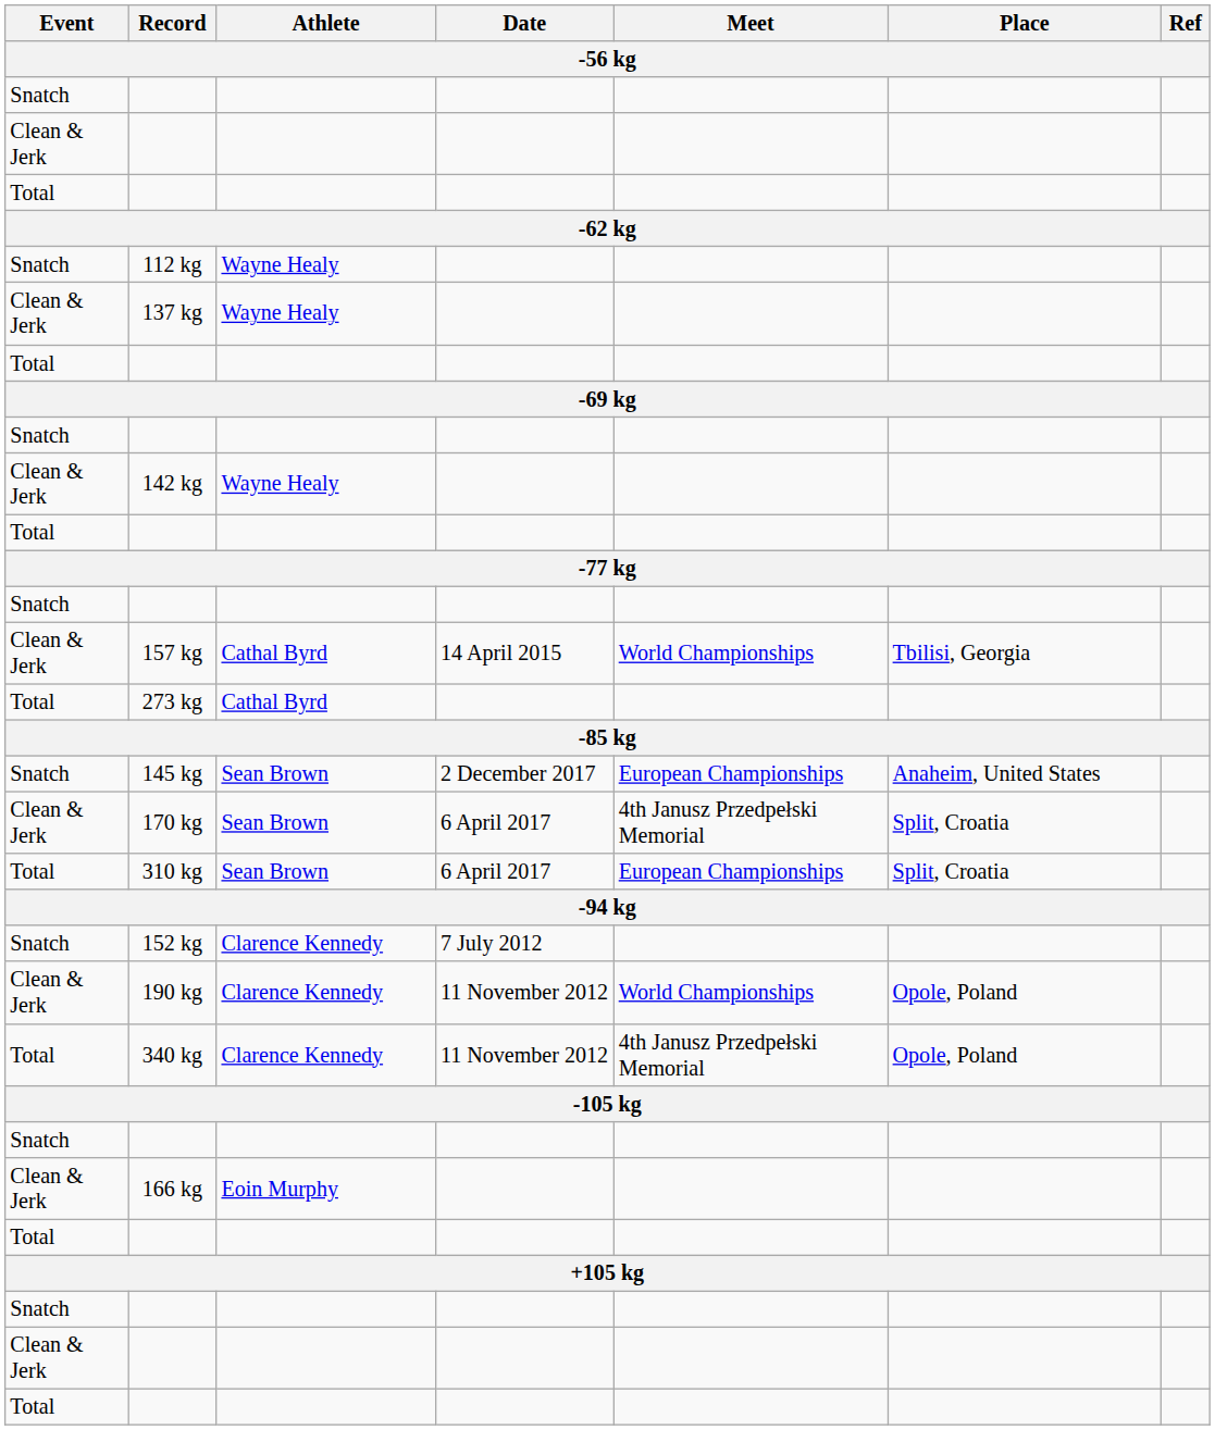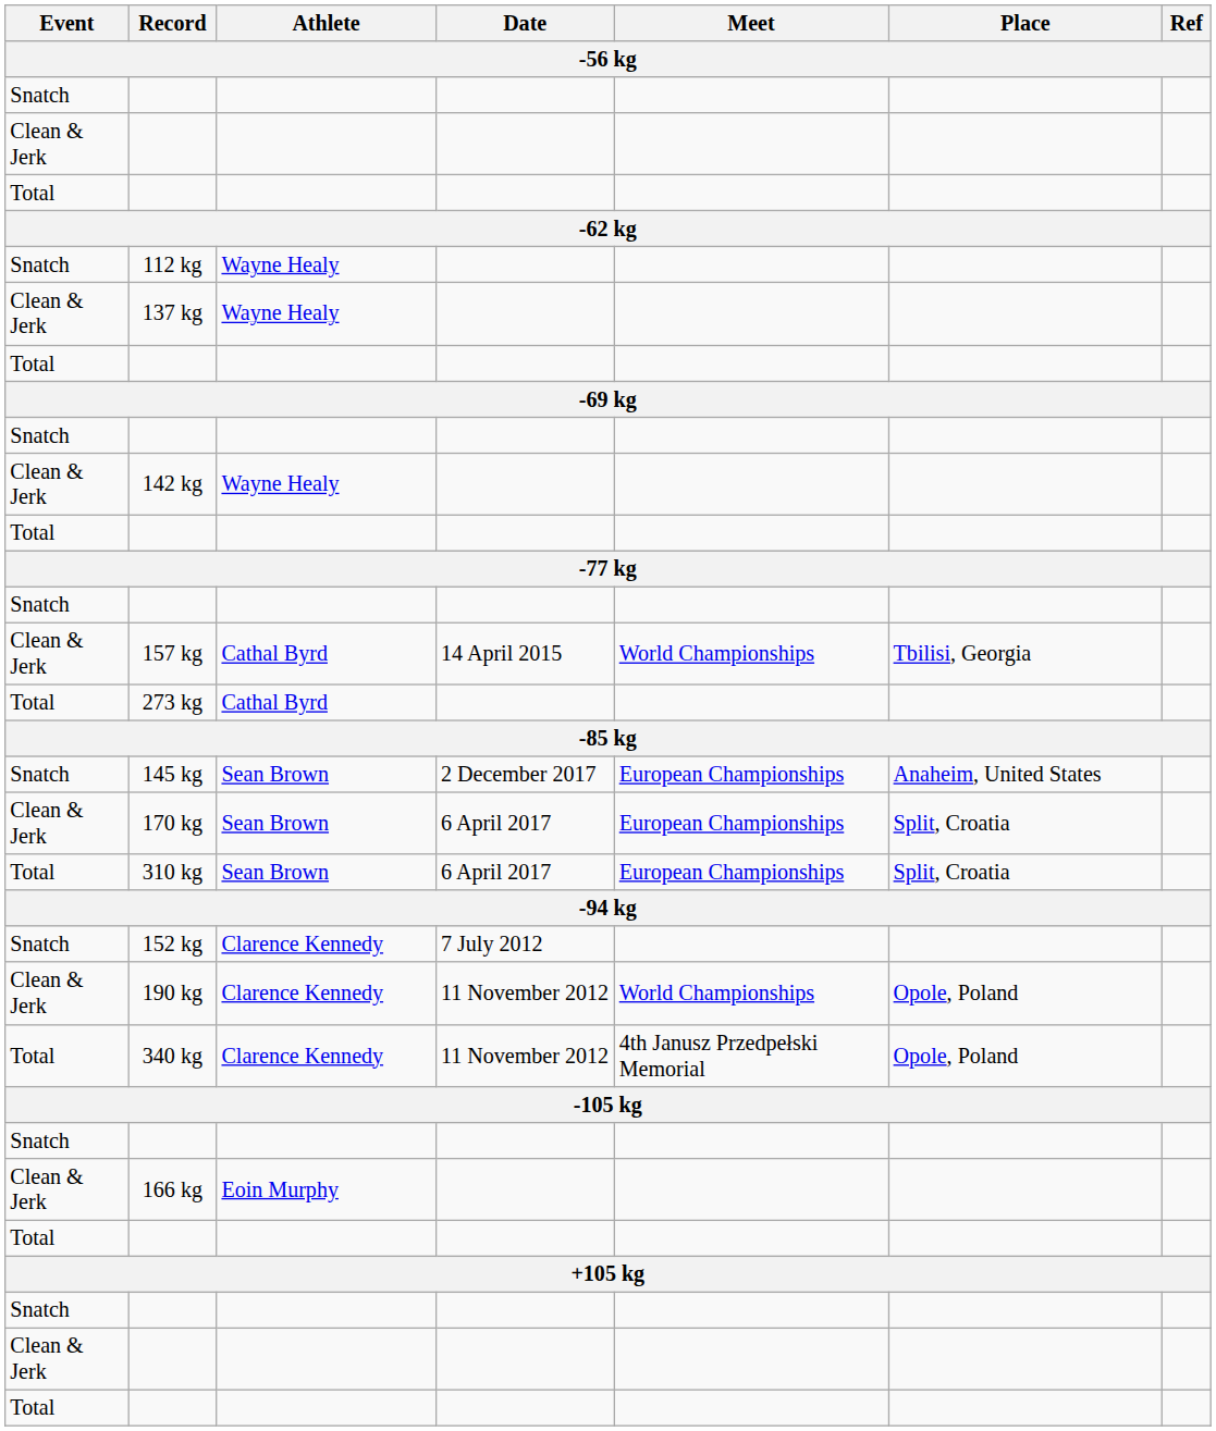 <table class="wikitable" style="font-size:95%; width: 95%;">
 <tr>
 <th width=9%>Event</th>
 <th width=6%>Record</th>
 <th width=16%>Athlete</th>
 <th width=13%>Date</th>
 <th width=20%>Meet</th>
 <th width=20%>Place</th>
 <th width=3%>Ref</th>
 </tr>
 <tr bgcolor="#DDDDDD">
 <th colspan="7">-56 kg</th>
 </tr>
 <tr>
 <td>Snatch</td>
 <td></td>
 <td></td>
 <td></td>
 <td></td>
 <td></td>
 <td></td>
 </tr>
 <tr>
 <td>Clean & Jerk</td>
 <td></td>
 <td></td>
 <td></td>
 <td></td>
 <td></td>
 <td></td>
 </tr>
 <tr>
 <td>Total</td>
 <td></td>
 <td></td>
 <td></td>
 <td></td>
 <td></td>
 <td></td>
 </tr>
 <tr bgcolor="#DDDDDD">
 <th colspan="7">-62 kg</th>
 </tr>
 <tr>
 <td>Snatch</td>
 <td align=center>112 kg</td>
 <td><a href='#'>Wayne Healy</a></td>
 <td></td>
 <td></td>
 <td></td>
 <td></td>
 </tr>
 <tr>
 <td>Clean & Jerk</td>
 <td align=center>137 kg</td>
 <td><a href='#'>Wayne Healy</a></td>
 <td></td>
 <td></td>
 <td></td>
 <td></td>
 </tr>
 <tr>
 <td>Total</td>
 <td></td>
 <td></td>
 <td></td>
 <td></td>
 <td></td>
 <td></td>
 </tr>
 <tr bgcolor="#DDDDDD">
 <th colspan="7">-69 kg</th>
 </tr>
 <tr>
 <td>Snatch</td>
 <td></td>
 <td></td>
 <td></td>
 <td></td>
 <td></td>
 <td></td>
 </tr>
 <tr>
 <td>Clean & Jerk</td>
 <td align=center>142 kg</td>
 <td><a href='#'>Wayne Healy</a></td>
 <td></td>
 <td></td>
 <td></td>
 <td></td>
 </tr>
 <tr>
 <td>Total</td>
 <td></td>
 <td></td>
 <td></td>
 <td></td>
 <td></td>
 <td></td>
 </tr>
 <tr bgcolor="#DDDDDD">
 <th colspan="7">-77 kg</th>
 </tr>
 <tr>
 <td>Snatch</td>
 <td></td>
 <td></td>
 <td></td>
 <td></td>
 <td></td>
 <td></td>
 </tr>
 <tr>
 <td>Clean & Jerk</td>
 <td align=center>157 kg</td>
 <td><a href='#'>Cathal Byrd</a></td>
 <td>14 April 2015</td>
 <td><a href='#'>World Championships</a></td>
 <td><a href='#'>Tbilisi</a>, Georgia</td>
 <td></td>
 </tr>
 <tr>
 <td>Total</td>
 <td align=center>273 kg</td>
 <td><a href='#'>Cathal Byrd</a></td>
 <td></td>
 <td></td>
 <td></td>
 <td></td>
 </tr>
 <tr bgcolor="#DDDDDD">
 <th colspan="7">-85 kg</th>
 </tr>
 <tr>
 <td>Snatch</td>
 <td align=center>145 kg</td>
 <td><a href='#'>Sean Brown</a></td>
 <td>2 December 2017</td>
 <td><a href='#'>European Championships</a></td>
 <td><a href='#'>Anaheim</a>, United States</td>
 <td></td>
 </tr>
 <tr>
 <td>Clean & Jerk</td>
 <td align=center>170 kg</td>
 <td><a href='#'>Sean Brown</a></td>
 <td>6 April 2017</td>
-<td>4th Janusz Przedpełski Memorial</td>
+<td><a href='#'>European Championships</a></td>
 <td><a href='#'>Split</a>, Croatia</td>
 <td></td>
 </tr>
 <tr>
 <td>Total</td>
 <td align=center>310 kg</td>
 <td><a href='#'>Sean Brown</a></td>
 <td>6 April 2017</td>
 <td><a href='#'>European Championships</a></td>
 <td><a href='#'>Split</a>, Croatia</td>
 <td></td>
 </tr>
 <tr bgcolor="#DDDDDD">
 <th colspan="7">-94 kg</th>
 </tr>
 <tr>
 <td>Snatch</td>
 <td align=center>152 kg</td>
 <td><a href='#'>Clarence Kennedy</a></td>
 <td>7 July 2012</td>
 <td></td>
 <td></td>
 <td></td>
 </tr>
 <tr>
 <td>Clean & Jerk</td>
 <td align=center>190 kg</td>
 <td><a href='#'>Clarence Kennedy</a></td>
 <td>11 November 2012</td>
 <td><a href='#'>World Championships</a></td>
 <td><a href='#'>Opole</a>, Poland</td>
 <td></td>
 </tr>
 <tr>
 <td>Total</td>
 <td align=center>340 kg</td>
 <td><a href='#'>Clarence Kennedy</a></td>
 <td>11 November 2012</td>
 <td>4th Janusz Przedpełski Memorial</td>
 <td><a href='#'>Opole</a>, Poland</td>
 <td></td>
 </tr>
 <tr bgcolor="#DDDDDD">
 <th colspan="7">-105 kg</th>
 </tr>
 <tr>
 <td>Snatch</td>
 <td></td>
 <td></td>
 <td></td>
 <td></td>
 <td></td>
 <td></td>
 </tr>
 <tr>
 <td>Clean & Jerk</td>
 <td align=center>166 kg</td>
 <td><a href='#'>Eoin Murphy</a></td>
 <td></td>
 <td></td>
 <td></td>
 <td></td>
 </tr>
 <tr>
 <td>Total</td>
 <td></td>
 <td></td>
 <td></td>
 <td></td>
 <td></td>
 <td></td>
 </tr>
 <tr bgcolor="#DDDDDD">
 <th colspan="7">+105 kg</th>
 </tr>
 <tr>
 <td>Snatch</td>
 <td></td>
 <td></td>
 <td></td>
 <td></td>
 <td></td>
 <td></td>
 </tr>
 <tr>
 <td>Clean & Jerk</td>
 <td></td>
 <td></td>
 <td></td>
 <td></td>
 <td></td>
 <td></td>
 </tr>
 <tr>
 <td>Total</td>
 <td></td>
 <td></td>
 <td></td>
 <td></td>
 <td></td>
 <td></td>
 </tr>
 </table>
